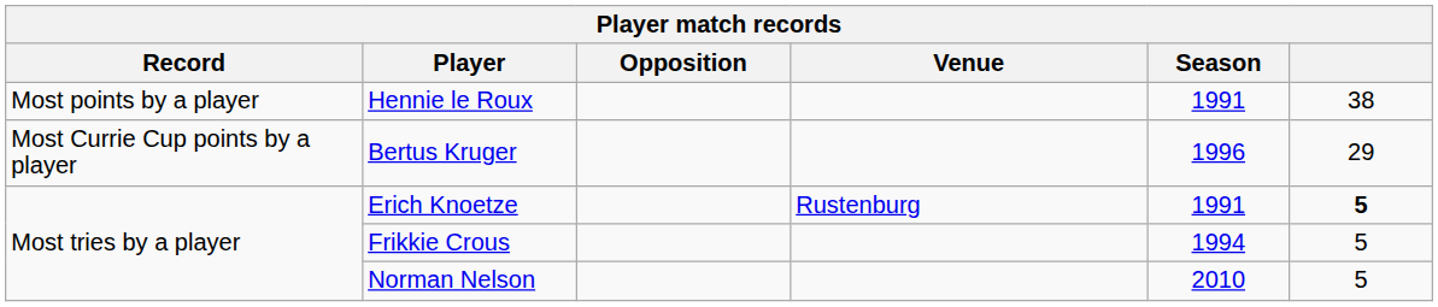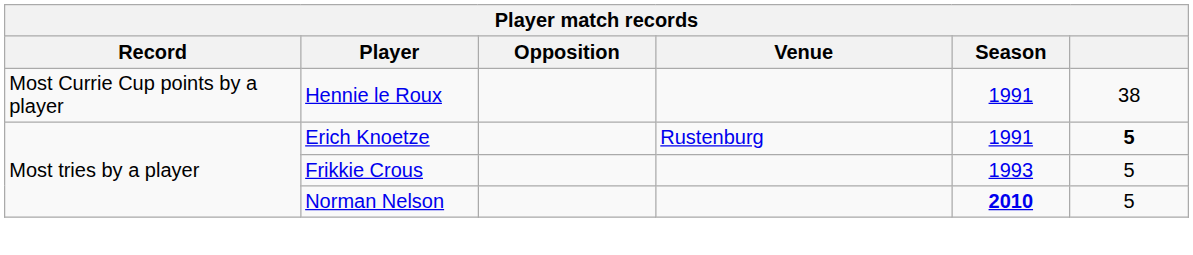 <table class="wikitable collapsible" style="width:75%">
 <tr>
 <th colspan="6">Player match records</th>
 </tr>
 <tr>
 <th style="width:25%">Record</th>
 <th style="width:15%">Player</th>
 <th style="width:15%">Opposition</th>
 <th style="width:25%">Venue</th>
 <th style="width:10%">Season</th>
 <th style="width:10%"></th>
 </tr>
 <tr>
-<td>Most points by a player</td>
+<td>Most Currie Cup points by a player</td>
 <td><a href='#'>Hennie le Roux</a></td>
 <td></td>
 <td></td>
 <td style="text-align:center"><a href='#'>1991</a></td>
 <td style="text-align:center">38</td>
-</tr>
-<tr>
-<td>Most Currie Cup points by a player</td>
-<td><a href='#'>Bertus Kruger</a></td>
-<td></td>
-<td></td>
-<td style="text-align:center"><a href='#'>1996</a></td>
-<td style="text-align:center">29</td>
 </tr>
 <tr>
 <td rowspan="3">Most tries by a player</td>
 <td><a href='#'>Erich Knoetze</a></td>
 <td></td>
 <td><a href='#'>Rustenburg</a></td>
 <td style="text-align:center"><a href='#'>1991</a></td>
 <td style="text-align:center"><strong>5</strong></td>
 </tr>
 <tr>
 <td><a href='#'>Frikkie Crous</a></td>
 <td></td>
 <td></td>
-<td style="text-align:center"><a href='#'>1994</a></td>
+<td style="text-align:center"><a href='#'>1993</a></td>
 <td style="text-align:center">5</td>
 </tr>
 <tr>
 <td><a href='#'>Norman Nelson</a></td>
 <td></td>
 <td></td>
-<td style="text-align:center"><a href='#'>2010</a></td>
+<td style="text-align:center"><strong><a href='#'>2010</a></strong></td>
 <td style="text-align:center">5</td>
 </tr>
 </table>
